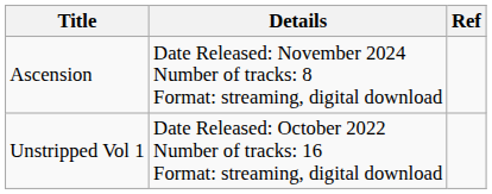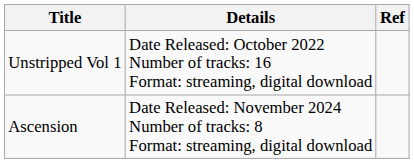 <table class="wikitable">
 <tr>
 <th>Title</th>
 <th>Details</th>
 <th>Ref</th>
 </tr>
 <tr>
+<td>Unstripped Vol 1</td>
+<td>Date Released: October 2022<br>Number of tracks: 16<br>Format: streaming, digital download</td>
+<td></td>
+</tr>
+<tr>
 <td>Ascension</td>
 <td>Date Released: November 2024<br>Number of tracks: 8<br>Format: streaming, digital download</td>
 <td></td>
 </tr>
-<tr>
-<td>Unstripped Vol 1</td>
-<td>Date Released: October 2022<br>Number of tracks: 16<br>Format: streaming, digital download</td>
-<td></td>
-</tr>
 </table>
